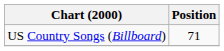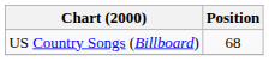 <table class="wikitable sortable">
 <tr>
 <th scope="col">Chart (2000)</th>
 <th scope="col">Position</th>
 </tr>
 <tr>
 <td>US <a href='#'>Country Songs</a> (<em><a href='#'>Billboard</a></em>)</td>
-<td align="center">71</td>
+<td align="center">68</td>
 </tr>
 <tr>
 </tr>
 </table>
